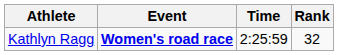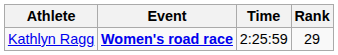 <table class=wikitable style=font-size:90%;text-align:center>
 <tr>
 <th>Athlete</th>
 <th>Event</th>
 <th>Time</th>
 <th>Rank</th>
 </tr>
 <tr>
 <td align=left><a href='#'>Kathlyn Ragg</a></td>
 <td align=left><strong><a href='#'>Women's road race</a></strong></td>
 <td>2:25:59</td>
-<td>32</td>
+<td>29</td>
 </tr>
 </table>
